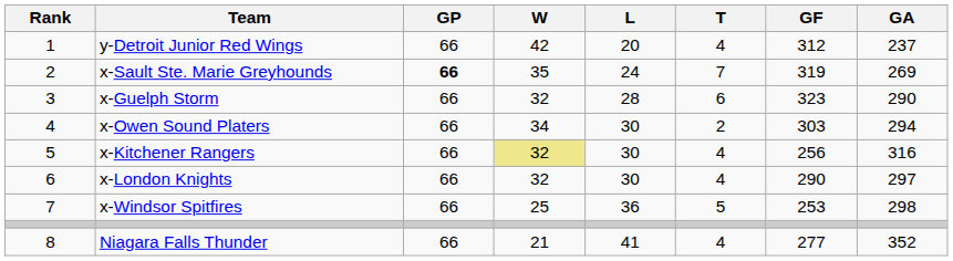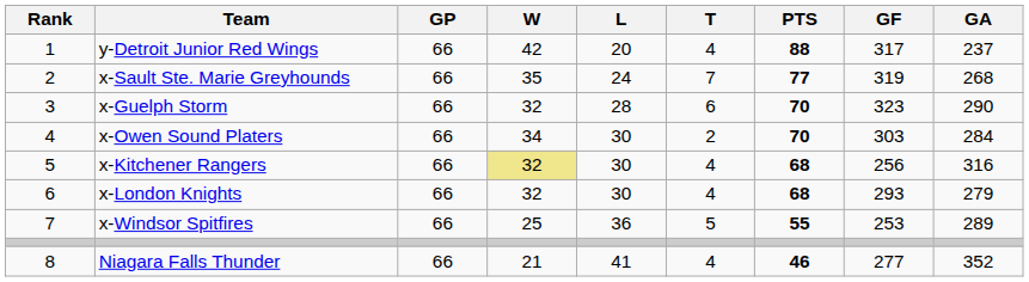 <table class="wikitable sortable" style="text-align:center">
 <tr>
 <th width="7.5%">Rank</th>
 <th width="25.5%">Team</th>
 <th width="7.5%">GP</th>
 <th width="7.5%">W</th>
 <th width="7.5%">L</th>
 <th width="7.5%">T</th>
+<th width="7.5%">PTS</th>
 <th width="7.5%">GF</th>
 <th width="7.5%">GA</th>
 </tr>
 <tr>
 <td>1</td>
 <td align=left>y-<a href='#'>Detroit Junior Red Wings</a></td>
 <td>66</td>
 <td>42</td>
 <td>20</td>
 <td>4</td>
-<td>312</td>
+<td><strong>88</strong></td>
+<td>317</td>
 <td>237</td>
 </tr>
 <tr>
 <td>2</td>
 <td align=left>x-<a href='#'>Sault Ste. Marie Greyhounds</a></td>
-<td><strong>66</strong></td>
+<td>66</td>
 <td>35</td>
 <td>24</td>
 <td>7</td>
+<td><strong>77</strong></td>
 <td>319</td>
-<td>269</td>
+<td>268</td>
 </tr>
 <tr>
 <td>3</td>
 <td align=left>x-<a href='#'>Guelph Storm</a></td>
 <td>66</td>
 <td>32</td>
 <td>28</td>
 <td>6</td>
+<td><strong>70</strong></td>
 <td>323</td>
 <td>290</td>
 </tr>
 <tr>
 <td>4</td>
 <td align=left>x-<a href='#'>Owen Sound Platers</a></td>
 <td>66</td>
 <td>34</td>
 <td>30</td>
 <td>2</td>
+<td><strong>70</strong></td>
 <td>303</td>
-<td>294</td>
+<td>284</td>
 </tr>
 <tr>
 <td>5</td>
 <td align=left>x-<a href='#'>Kitchener Rangers</a></td>
 <td>66</td>
 <td style="background: khaki;">32</td>
 <td>30</td>
 <td>4</td>
+<td><strong>68</strong></td>
 <td>256</td>
 <td>316</td>
 </tr>
 <tr>
 <td>6</td>
 <td align=left>x-<a href='#'>London Knights</a></td>
 <td>66</td>
 <td>32</td>
 <td>30</td>
 <td>4</td>
-<td>290</td>
-<td>297</td>
+<td><strong>68</strong></td>
+<td>293</td>
+<td>279</td>
 </tr>
 <tr>
 <td>7</td>
 <td align=left>x-<a href='#'>Windsor Spitfires</a></td>
 <td>66</td>
 <td>25</td>
 <td>36</td>
 <td>5</td>
+<td><strong>55</strong></td>
 <td>253</td>
-<td>298</td>
+<td>289</td>
 </tr>
 <tr style="background-color:#cccccc;">
+<td></td>
 <td></td>
 <td></td>
 <td></td>
 <td></td>
 <td></td>
 <td></td>
 <td></td>
 <td></td>
 </tr>
 <tr>
 <td>8</td>
 <td align=left><a href='#'>Niagara Falls Thunder</a></td>
 <td>66</td>
 <td>21</td>
 <td>41</td>
 <td>4</td>
+<td><strong>46</strong></td>
 <td>277</td>
 <td>352</td>
 </tr>
 </table>
